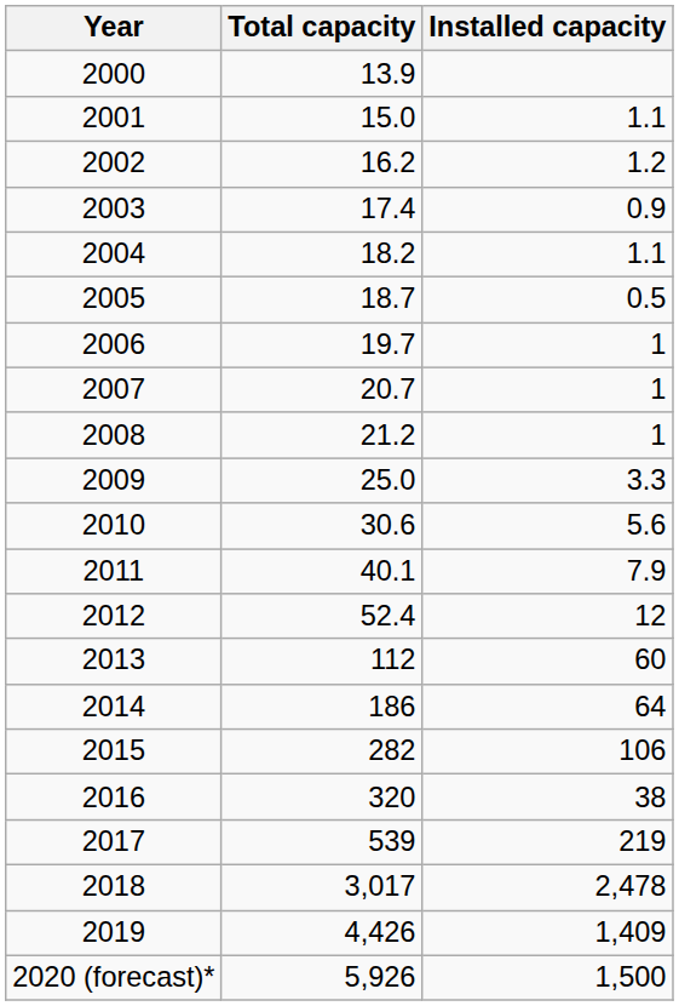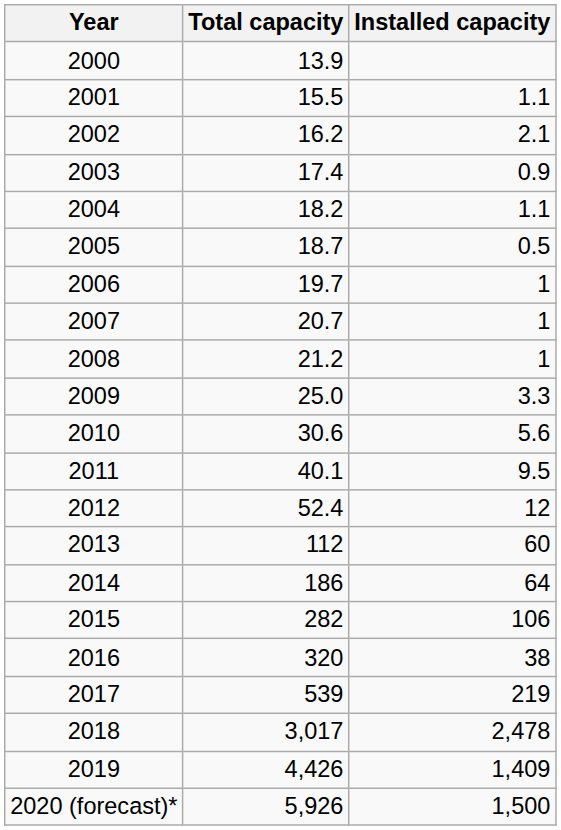 <table class="wikitable" style="text-align: right">
 <tr>
 <th>Year</th>
 <th>Total capacity</th>
 <th>Installed capacity</th>
 </tr>
 <tr>
 <td align=center>2000</td>
 <td>13.9</td>
 <td></td>
 </tr>
 <tr>
 <td align=center>2001</td>
-<td>15.0</td>
+<td>15.5</td>
 <td>1.1</td>
 </tr>
 <tr>
 <td align=center>2002</td>
 <td>16.2</td>
-<td>1.2</td>
+<td>2.1</td>
 </tr>
 <tr>
 <td align=center>2003</td>
 <td>17.4</td>
 <td>0.9</td>
 </tr>
 <tr>
 <td align=center>2004</td>
 <td>18.2</td>
 <td>1.1</td>
 </tr>
 <tr>
 <td align=center>2005</td>
 <td>18.7</td>
 <td>0.5</td>
 </tr>
 <tr>
 <td align=center>2006</td>
 <td>19.7</td>
 <td>1</td>
 </tr>
 <tr>
 <td align=center>2007</td>
 <td>20.7</td>
 <td>1</td>
 </tr>
 <tr>
 <td align=center>2008</td>
 <td>21.2</td>
 <td>1</td>
 </tr>
 <tr>
 <td align=center>2009</td>
 <td>25.0</td>
 <td>3.3</td>
 </tr>
 <tr>
 <td align=center>2010</td>
 <td>30.6</td>
 <td>5.6</td>
 </tr>
 <tr>
 <td align=center>2011</td>
 <td>40.1</td>
-<td>7.9</td>
+<td>9.5</td>
 </tr>
 <tr>
 <td align=center>2012</td>
 <td>52.4</td>
 <td>12</td>
 </tr>
 <tr>
 <td align=center>2013</td>
 <td>112</td>
 <td>60</td>
 </tr>
 <tr>
 <td align=center>2014</td>
 <td>186</td>
 <td>64</td>
 </tr>
 <tr>
 <td align=center>2015</td>
 <td>282</td>
 <td>106</td>
 </tr>
 <tr>
 <td align=center>2016</td>
 <td>320</td>
 <td>38</td>
 </tr>
 <tr>
 <td align=center>2017</td>
 <td>539</td>
 <td>219</td>
 </tr>
 <tr>
 <td align=center>2018</td>
 <td>3,017</td>
 <td>2,478</td>
 </tr>
 <tr>
 <td align=center>2019</td>
 <td>4,426</td>
 <td>1,409</td>
 </tr>
 <tr>
 <td align=center>2020 (forecast)*</td>
 <td>5,926</td>
 <td>1,500</td>
 </tr>
 </table>
